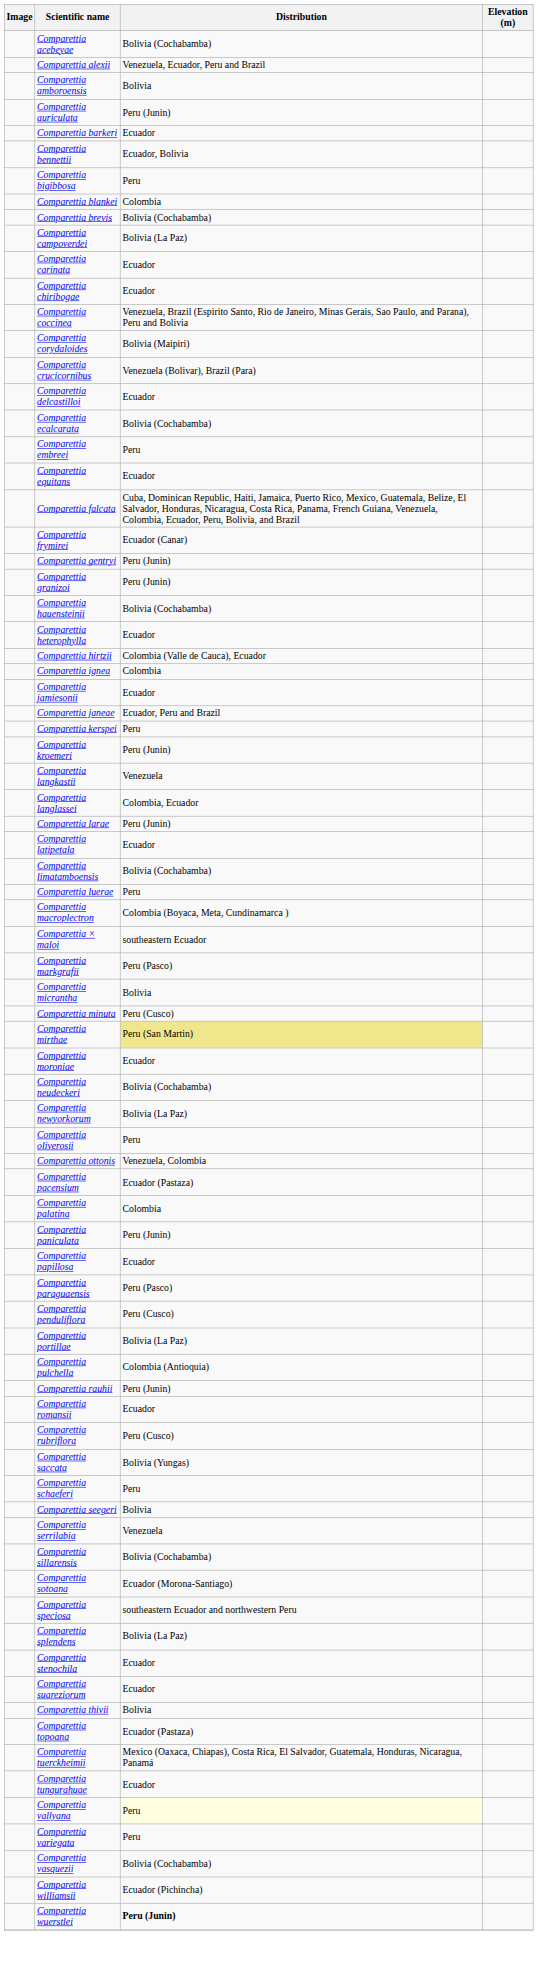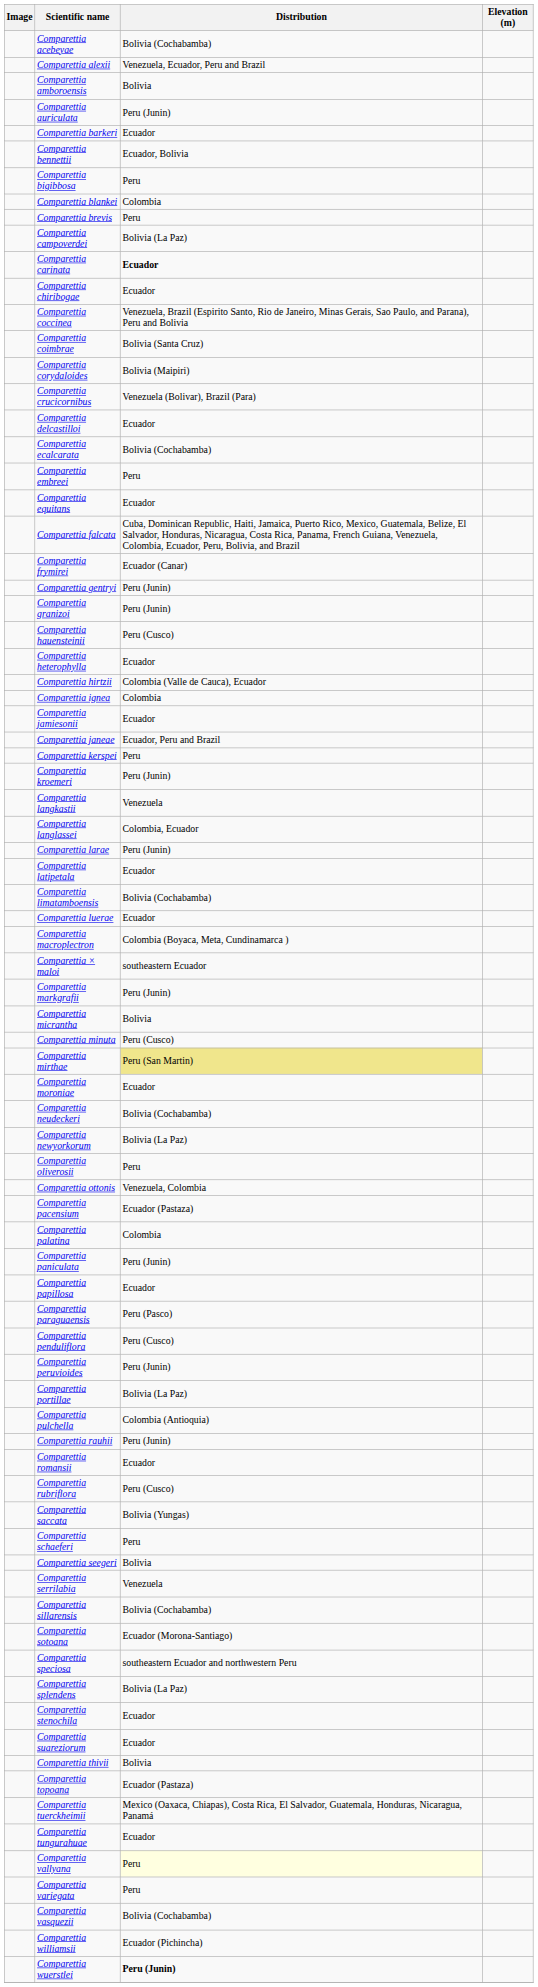 <table class="wikitable">
 <tr>
 <th>Image</th>
 <th>Scientific name</th>
 <th>Distribution</th>
 <th>Elevation (m)</th>
 </tr>
 <tr>
 <td></td>
 <td><em><a href='#'>Comparettia acebeyae</a></em> </td>
 <td>Bolivia (Cochabamba)</td>
 <td></td>
 </tr>
 <tr>
 <td></td>
 <td><em><a href='#'>Comparettia alexii</a></em> </td>
 <td>Venezuela, Ecuador, Peru and Brazil</td>
 <td></td>
 </tr>
 <tr>
 <td></td>
 <td><em><a href='#'>Comparettia amboroensis</a></em> </td>
 <td>Bolivia</td>
 <td></td>
 </tr>
 <tr>
 <td></td>
 <td><em><a href='#'>Comparettia auriculata</a></em> </td>
 <td>Peru (Junin)</td>
 <td></td>
 </tr>
 <tr>
 <td></td>
 <td><em><a href='#'>Comparettia barkeri</a></em> </td>
 <td>Ecuador</td>
 <td></td>
 </tr>
 <tr>
 <td></td>
 <td><em><a href='#'>Comparettia bennettii</a></em> </td>
 <td>Ecuador, Bolivia</td>
 <td></td>
 </tr>
 <tr>
 <td></td>
 <td><em><a href='#'>Comparettia bigibbosa</a></em> </td>
 <td>Peru</td>
 <td></td>
 </tr>
 <tr>
 <td></td>
 <td><em><a href='#'>Comparettia blankei</a></em> </td>
 <td>Colombia</td>
 <td></td>
 </tr>
 <tr>
 <td></td>
 <td><em><a href='#'>Comparettia brevis</a></em> </td>
-<td>Bolivia (Cochabamba)</td>
+<td>Peru</td>
 <td></td>
 </tr>
 <tr>
 <td></td>
 <td><em><a href='#'>Comparettia campoverdei</a></em> </td>
 <td>Bolivia (La Paz)</td>
 <td></td>
 </tr>
 <tr>
 <td></td>
 <td><em><a href='#'>Comparettia carinata</a></em> </td>
-<td>Ecuador</td>
+<td><strong>Ecuador</strong></td>
 <td></td>
 </tr>
 <tr>
 <td></td>
 <td><em><a href='#'>Comparettia chiribogae</a></em> </td>
 <td>Ecuador</td>
 <td></td>
 </tr>
 <tr>
 <td></td>
 <td><em><a href='#'>Comparettia coccinea</a></em> </td>
 <td>Venezuela, Brazil (Espirito Santo, Rio de Janeiro, Minas Gerais, Sao Paulo, and Parana), Peru and Bolivia</td>
+<td></td>
+</tr>
+<tr>
+<td></td>
+<td><em><a href='#'>Comparettia coimbrae</a></em> </td>
+<td>Bolivia (Santa Cruz)</td>
 <td></td>
 </tr>
 <tr>
 <td></td>
 <td><em><a href='#'>Comparettia corydaloides</a></em> </td>
 <td>Bolivia (Maipiri)</td>
 <td></td>
 </tr>
 <tr>
 <td></td>
 <td><em><a href='#'>Comparettia crucicornibus</a></em> </td>
 <td>Venezuela (Bolivar), Brazil (Para)</td>
 <td></td>
 </tr>
 <tr>
 <td></td>
 <td><em><a href='#'>Comparettia delcastilloi</a></em> </td>
 <td>Ecuador</td>
 <td></td>
 </tr>
 <tr>
 <td></td>
 <td><em><a href='#'>Comparettia ecalcarata</a></em> </td>
 <td>Bolivia (Cochabamba)</td>
 <td></td>
 </tr>
 <tr>
 <td></td>
 <td><em><a href='#'>Comparettia embreei</a></em> </td>
 <td>Peru</td>
 <td></td>
 </tr>
 <tr>
 <td></td>
 <td><em><a href='#'>Comparettia equitans</a></em> </td>
 <td>Ecuador</td>
 <td></td>
 </tr>
 <tr>
 <td></td>
 <td><em><a href='#'>Comparettia falcata</a></em> </td>
 <td>Cuba, Dominican Republic, Haiti, Jamaica, Puerto Rico, Mexico, Guatemala, Belize, El Salvador, Honduras, Nicaragua, Costa Rica, Panama, French Guiana, Venezuela, Colombia, Ecuador, Peru, Bolivia, and Brazil</td>
 <td></td>
 </tr>
 <tr>
 <td></td>
 <td><em><a href='#'>Comparettia frymirei</a></em> </td>
 <td>Ecuador (Canar)</td>
 <td></td>
 </tr>
 <tr>
 <td></td>
 <td><em><a href='#'>Comparettia gentryi</a></em> </td>
 <td>Peru (Junin)</td>
 <td></td>
 </tr>
 <tr>
 <td></td>
 <td><em><a href='#'>Comparettia granizoi</a></em> </td>
 <td>Peru (Junin)</td>
 <td></td>
 </tr>
 <tr>
 <td></td>
 <td><em><a href='#'>Comparettia hauensteinii</a></em> </td>
-<td>Bolivia (Cochabamba)</td>
+<td>Peru (Cusco)</td>
 <td></td>
 </tr>
 <tr>
 <td></td>
 <td><em><a href='#'>Comparettia heterophylla</a></em> </td>
 <td>Ecuador</td>
 <td></td>
 </tr>
 <tr>
 <td></td>
 <td><em><a href='#'>Comparettia hirtzii</a></em> </td>
 <td>Colombia (Valle de Cauca), Ecuador</td>
 <td></td>
 </tr>
 <tr>
 <td></td>
 <td><em><a href='#'>Comparettia ignea</a></em> </td>
 <td>Colombia</td>
 <td></td>
 </tr>
 <tr>
 <td></td>
 <td><em><a href='#'>Comparettia jamiesonii</a></em> </td>
 <td>Ecuador</td>
 <td></td>
 </tr>
 <tr>
 <td></td>
 <td><em><a href='#'>Comparettia janeae</a></em> </td>
 <td>Ecuador, Peru and Brazil</td>
 <td></td>
 </tr>
 <tr>
 <td></td>
 <td><em><a href='#'>Comparettia kerspei</a></em> </td>
 <td>Peru</td>
 <td></td>
 </tr>
 <tr>
 <td></td>
 <td><em><a href='#'>Comparettia kroemeri</a></em> </td>
 <td>Peru (Junin)</td>
 <td></td>
 </tr>
 <tr>
 <td></td>
 <td><em><a href='#'>Comparettia langkastii</a></em> </td>
 <td>Venezuela</td>
 <td></td>
 </tr>
 <tr>
 <td></td>
 <td><em><a href='#'>Comparettia langlassei</a></em> </td>
 <td>Colombia, Ecuador</td>
 <td></td>
 </tr>
 <tr>
 <td></td>
 <td><em><a href='#'>Comparettia larae</a></em> </td>
 <td>Peru (Junin)</td>
 <td></td>
 </tr>
 <tr>
 <td></td>
 <td><em><a href='#'>Comparettia latipetala</a></em> </td>
 <td>Ecuador</td>
 <td></td>
 </tr>
 <tr>
 <td></td>
 <td><em><a href='#'>Comparettia limatamboensis</a></em> </td>
 <td>Bolivia (Cochabamba)</td>
 <td></td>
 </tr>
 <tr>
 <td></td>
 <td><em><a href='#'>Comparettia luerae</a></em> </td>
-<td>Peru</td>
+<td>Ecuador</td>
 <td></td>
 </tr>
 <tr>
 <td></td>
 <td><em><a href='#'>Comparettia macroplectron</a></em> </td>
 <td>Colombia (Boyaca, Meta, Cundinamarca )</td>
 <td></td>
 </tr>
 <tr>
 <td></td>
 <td><em><a href='#'>Comparettia × maloi</a></em> </td>
 <td>southeastern Ecuador</td>
 <td></td>
 </tr>
 <tr>
 <td></td>
 <td><em><a href='#'>Comparettia markgrafii</a></em> </td>
-<td>Peru (Pasco)</td>
+<td>Peru (Junin)</td>
 <td></td>
 </tr>
 <tr>
 <td></td>
 <td><em><a href='#'>Comparettia micrantha</a></em> </td>
 <td>Bolivia</td>
 <td></td>
 </tr>
 <tr>
 <td></td>
 <td><em><a href='#'>Comparettia minuta</a></em> </td>
 <td>Peru (Cusco)</td>
 <td></td>
 </tr>
 <tr>
 <td></td>
 <td><em><a href='#'>Comparettia mirthae</a></em> </td>
 <td style="background: khaki;">Peru (San Martin)</td>
 <td></td>
 </tr>
 <tr>
 <td></td>
 <td><em><a href='#'>Comparettia moroniae</a></em> </td>
 <td>Ecuador</td>
 <td></td>
 </tr>
 <tr>
 <td></td>
 <td><em><a href='#'>Comparettia neudeckeri</a></em> </td>
 <td>Bolivia (Cochabamba)</td>
 <td></td>
 </tr>
 <tr>
 <td></td>
 <td><em><a href='#'>Comparettia newyorkorum</a></em> </td>
 <td>Bolivia (La Paz)</td>
 <td></td>
 </tr>
 <tr>
 <td></td>
 <td><em><a href='#'>Comparettia oliverosii</a></em> </td>
 <td>Peru</td>
 <td></td>
 </tr>
 <tr>
 <td></td>
 <td><em><a href='#'>Comparettia ottonis</a></em> </td>
 <td>Venezuela, Colombia</td>
 <td></td>
 </tr>
 <tr>
 <td></td>
 <td><em><a href='#'>Comparettia pacensium</a></em> </td>
 <td>Ecuador (Pastaza)</td>
 <td></td>
 </tr>
 <tr>
 <td></td>
 <td><em><a href='#'>Comparettia palatina</a></em> </td>
 <td>Colombia</td>
 <td></td>
 </tr>
 <tr>
 <td></td>
 <td><em><a href='#'>Comparettia paniculata</a></em> </td>
 <td>Peru (Junin)</td>
 <td></td>
 </tr>
 <tr>
 <td></td>
 <td><em><a href='#'>Comparettia papillosa</a></em> </td>
 <td>Ecuador</td>
 <td></td>
 </tr>
 <tr>
 <td></td>
 <td><em><a href='#'>Comparettia paraguaensis</a></em> </td>
 <td>Peru (Pasco)</td>
 <td></td>
 </tr>
 <tr>
 <td></td>
 <td><em><a href='#'>Comparettia penduliflora</a></em> </td>
 <td>Peru (Cusco)</td>
+<td></td>
+</tr>
+<tr>
+<td></td>
+<td><em><a href='#'>Comparettia peruvioides</a></em> </td>
+<td>Peru (Junin)</td>
 <td></td>
 </tr>
 <tr>
 <td></td>
 <td><em><a href='#'>Comparettia portillae</a></em> </td>
 <td>Bolivia (La Paz)</td>
 <td></td>
 </tr>
 <tr>
 <td></td>
 <td><em><a href='#'>Comparettia pulchella</a></em> </td>
 <td>Colombia (Antioquia)</td>
 <td></td>
 </tr>
 <tr>
 <td></td>
 <td><em><a href='#'>Comparettia rauhii</a></em> </td>
 <td>Peru (Junin)</td>
 <td></td>
 </tr>
 <tr>
 <td></td>
 <td><em><a href='#'>Comparettia romansii</a></em> </td>
 <td>Ecuador</td>
 <td></td>
 </tr>
 <tr>
 <td></td>
 <td><em><a href='#'>Comparettia rubriflora</a></em> </td>
 <td>Peru (Cusco)</td>
 <td></td>
 </tr>
 <tr>
 <td></td>
 <td><em><a href='#'>Comparettia saccata</a></em> </td>
 <td>Bolivia (Yungas)</td>
 <td></td>
 </tr>
 <tr>
 <td></td>
 <td><em><a href='#'>Comparettia schaeferi</a></em> </td>
 <td>Peru</td>
 <td></td>
 </tr>
 <tr>
 <td></td>
 <td><em><a href='#'>Comparettia seegeri</a></em> </td>
 <td>Bolivia</td>
 <td></td>
 </tr>
 <tr>
 <td></td>
 <td><em><a href='#'>Comparettia serrilabia</a></em> </td>
 <td>Venezuela</td>
 <td></td>
 </tr>
 <tr>
 <td></td>
 <td><em><a href='#'>Comparettia sillarensis</a></em> </td>
 <td>Bolivia (Cochabamba)</td>
 <td></td>
 </tr>
 <tr>
 <td></td>
 <td><em><a href='#'>Comparettia sotoana</a></em> </td>
 <td>Ecuador (Morona-Santiago)</td>
 <td></td>
 </tr>
 <tr>
 <td></td>
 <td><em><a href='#'>Comparettia speciosa</a></em> </td>
 <td>southeastern Ecuador and northwestern Peru</td>
 <td></td>
 </tr>
 <tr>
 <td></td>
 <td><em><a href='#'>Comparettia splendens</a></em> </td>
 <td>Bolivia (La Paz)</td>
 <td></td>
 </tr>
 <tr>
 <td></td>
 <td><em><a href='#'>Comparettia stenochila</a></em> </td>
 <td>Ecuador</td>
 <td></td>
 </tr>
 <tr>
 <td></td>
 <td><em><a href='#'>Comparettia suareziorum</a></em> </td>
 <td>Ecuador</td>
 <td></td>
 </tr>
 <tr>
 <td></td>
 <td><em><a href='#'>Comparettia thivii</a></em> </td>
 <td>Bolivia</td>
 <td></td>
 </tr>
 <tr>
 <td></td>
 <td><em><a href='#'>Comparettia topoana</a></em> </td>
 <td>Ecuador (Pastaza)</td>
 <td></td>
 </tr>
 <tr>
 <td></td>
 <td><em><a href='#'>Comparettia tuerckheimii</a></em> </td>
 <td>Mexico (Oaxaca, Chiapas), Costa Rica, El Salvador, Guatemala, Honduras, Nicaragua, Panamá</td>
 <td></td>
 </tr>
 <tr>
 <td></td>
 <td><em><a href='#'>Comparettia tungurahuae</a></em> </td>
 <td>Ecuador</td>
 <td></td>
 </tr>
 <tr>
 <td></td>
 <td><em><a href='#'>Comparettia vallyana</a></em> </td>
 <td style="background: lightyellow;">Peru</td>
 <td></td>
 </tr>
 <tr>
 <td></td>
 <td><em><a href='#'>Comparettia variegata</a></em> </td>
 <td>Peru</td>
 <td></td>
 </tr>
 <tr>
 <td></td>
 <td><em><a href='#'>Comparettia vasquezii</a></em> </td>
 <td>Bolivia (Cochabamba)</td>
 <td></td>
 </tr>
 <tr>
 <td></td>
 <td><em><a href='#'>Comparettia williamsii</a></em> </td>
 <td>Ecuador (Pichincha)</td>
 <td></td>
 </tr>
 <tr>
 <td></td>
 <td><em><a href='#'>Comparettia wuerstlei</a></em> </td>
 <td><strong>Peru (Junin)</strong></td>
 <td></td>
 </tr>
 <tr>
 </tr>
 </table>
